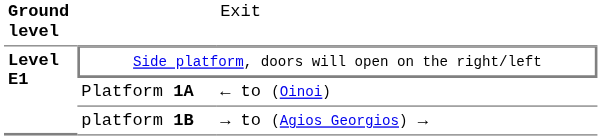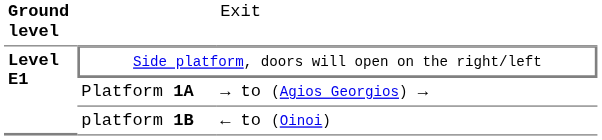 <table table border=0 cellspacing=0 cellpadding=3>
 <tr>
 <td style="border-bottom:solid 1px gray;" width=50 valign=top><strong>Ground level</strong></td>
 <td style="border-bottom:solid 1px gray;" width=100 valign=top></td>
 <td style="border-bottom:solid 1px gray;" width=285 valign=top>Exit</td>
 </tr>
 <tr>
 <td style="border-bottom:solid 2px gray;" rowspan=3 valign=top><strong>Level<br>Ε1</strong></td>
 <td style="border-top:solid 1px gray;border-right:solid 2px gray;border-left:solid 2px gray;border-bottom:solid 2px gray;text-align:center;" colspan=2><small><a href='#'>Side platform</a>, doors will open on the right/left</small></td>
 </tr>
 <tr>
 <td style="border-bottom:solid 1px gray;">Platform <strong>1Α</strong></td>
-<td style="border-bottom:solid 1px gray;">←  to  <small>(<a href='#'>Oinoi</a>)</small></td>
+<td style="border-bottom:solid 1px gray;"><span>→</span>  to  <small>(<a href='#'>Agios Georgios</a>)</small> →</td>
 </tr>
 <tr>
 <td style="border-bottom:solid 1px gray;">platform <strong>1Β</strong></td>
-<td style="border-bottom:solid 1px gray;"><span>→</span>  to  <small>(<a href='#'>Agios Georgios</a>)</small> →</td>
+<td style="border-bottom:solid 1px gray;">←  to  <small>(<a href='#'>Oinoi</a>)</small></td>
 </tr>
 </table>
